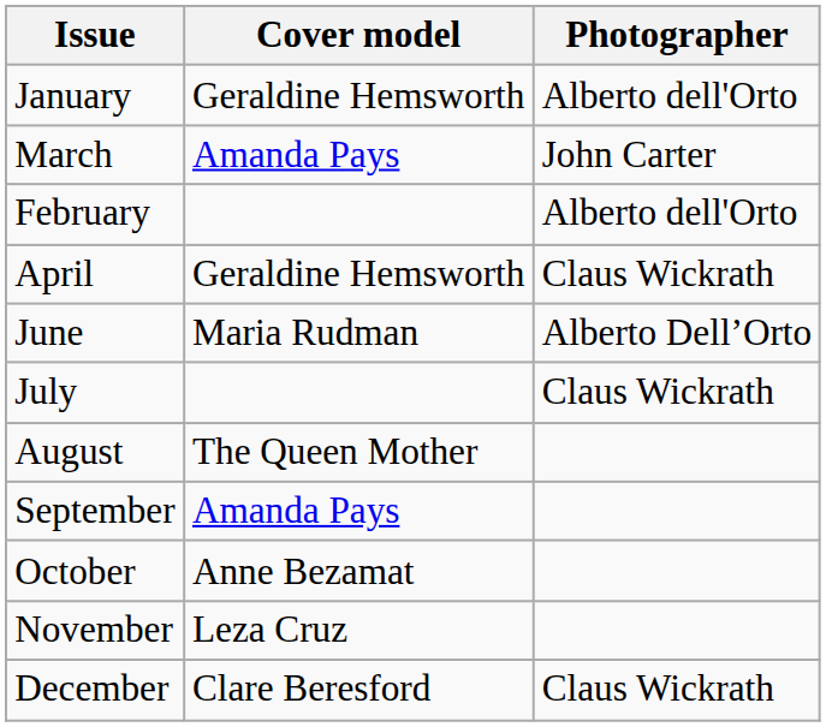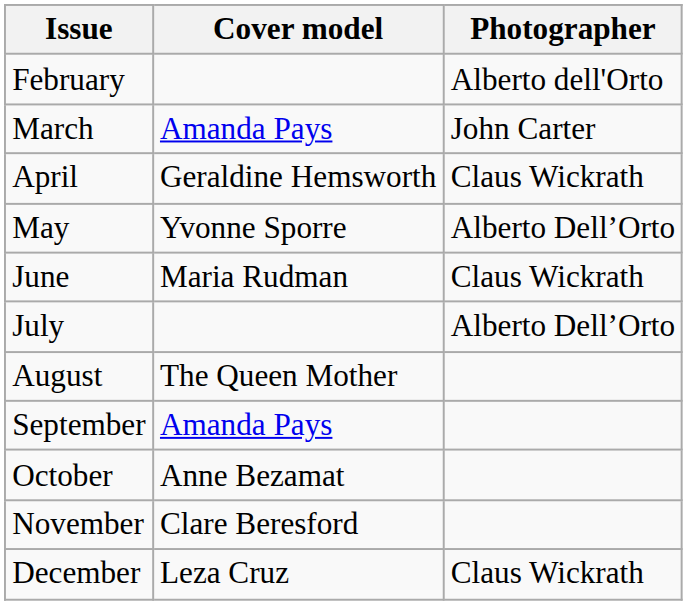 <table class="sortable wikitable">
 <tr>
 <th>Issue</th>
 <th>Cover model</th>
 <th>Photographer</th>
 </tr>
 <tr>
-<td>January</td>
-<td>Geraldine Hemsworth</td>
+<td>February</td>
+<td></td>
 <td>Alberto dell'Orto</td>
 </tr>
 <tr>
 <td>March</td>
 <td><a href='#'>Amanda Pays</a></td>
 <td>John Carter</td>
 </tr>
 <tr>
-<td>February</td>
-<td></td>
-<td>Alberto dell'Orto</td>
-</tr>
-<tr>
 <td>April</td>
 <td>Geraldine Hemsworth</td>
 <td>Claus Wickrath</td>
 </tr>
 <tr>
+<td>May</td>
+<td>Yvonne Sporre</td>
+<td>Alberto Dell’Orto</td>
+</tr>
+<tr>
 <td>June</td>
 <td>Maria Rudman</td>
-<td>Alberto Dell’Orto</td>
+<td>Claus Wickrath</td>
 </tr>
 <tr>
 <td>July</td>
 <td></td>
-<td>Claus Wickrath</td>
+<td>Alberto Dell’Orto</td>
 </tr>
 <tr>
 <td>August</td>
 <td>The Queen Mother</td>
 <td></td>
 </tr>
 <tr>
 <td>September</td>
 <td><a href='#'>Amanda Pays</a></td>
 <td></td>
 </tr>
 <tr>
 <td>October</td>
 <td>Anne Bezamat</td>
 <td></td>
 </tr>
 <tr>
 <td>November</td>
-<td>Leza Cruz</td>
+<td>Clare Beresford</td>
 <td></td>
 </tr>
 <tr>
 <td>December</td>
-<td>Clare Beresford</td>
+<td>Leza Cruz</td>
 <td>Claus Wickrath</td>
 </tr>
 </table>
